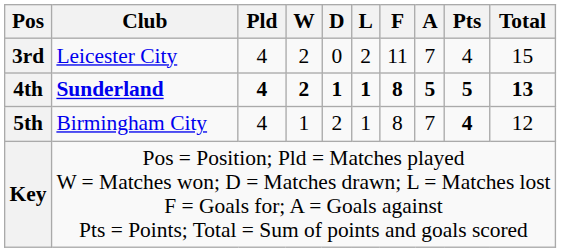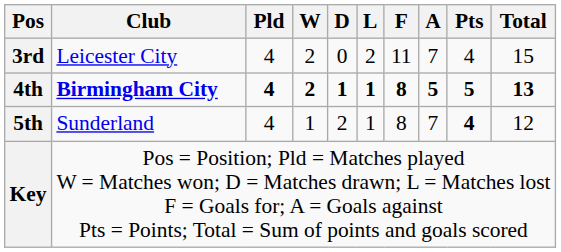 <table class="wikitable" style="text-align:center">
 <tr>
 <th scope="col">Pos</th>
 <th scope="col">Club</th>
 <th scope="col">Pld</th>
 <th scope="col">W</th>
 <th scope="col">D</th>
 <th scope="col">L</th>
 <th scope="col">F</th>
 <th scope="col">A</th>
 <th scope="col">Pts</th>
 <th scope="col">Total</th>
 </tr>
 <tr>
 <th scope="row">3rd</th>
 <td align="left"><a href='#'>Leicester City</a></td>
 <td>4</td>
 <td>2</td>
 <td>0</td>
 <td>2</td>
 <td>11</td>
 <td>7</td>
 <td>4</td>
 <td>15</td>
 </tr>
 <tr style="font-weight:bold">
 <th scope="row">4th</th>
-<td align="left"><a href='#'>Sunderland</a></td>
+<td align="left"><a href='#'>Birmingham City</a></td>
 <td>4</td>
 <td>2</td>
 <td>1</td>
 <td>1</td>
 <td>8</td>
 <td>5</td>
 <td>5</td>
 <td>13</td>
 </tr>
 <tr>
 <th scope="row">5th</th>
-<td align="left"><a href='#'>Birmingham City</a></td>
+<td align="left"><a href='#'>Sunderland</a></td>
 <td>4</td>
 <td>1</td>
 <td>2</td>
 <td>1</td>
 <td>8</td>
 <td>7</td>
 <td><strong>4</strong></td>
 <td>12</td>
 </tr>
 <tr>
 <th scope="row">Key</th>
 <td colspan="9">Pos = Position; Pld = Matches played<br>W = Matches won; D = Matches drawn; L = Matches lost<br>F = Goals for; A = Goals against<br>Pts = Points; Total = Sum of points and goals scored</td>
 </tr>
 </table>
